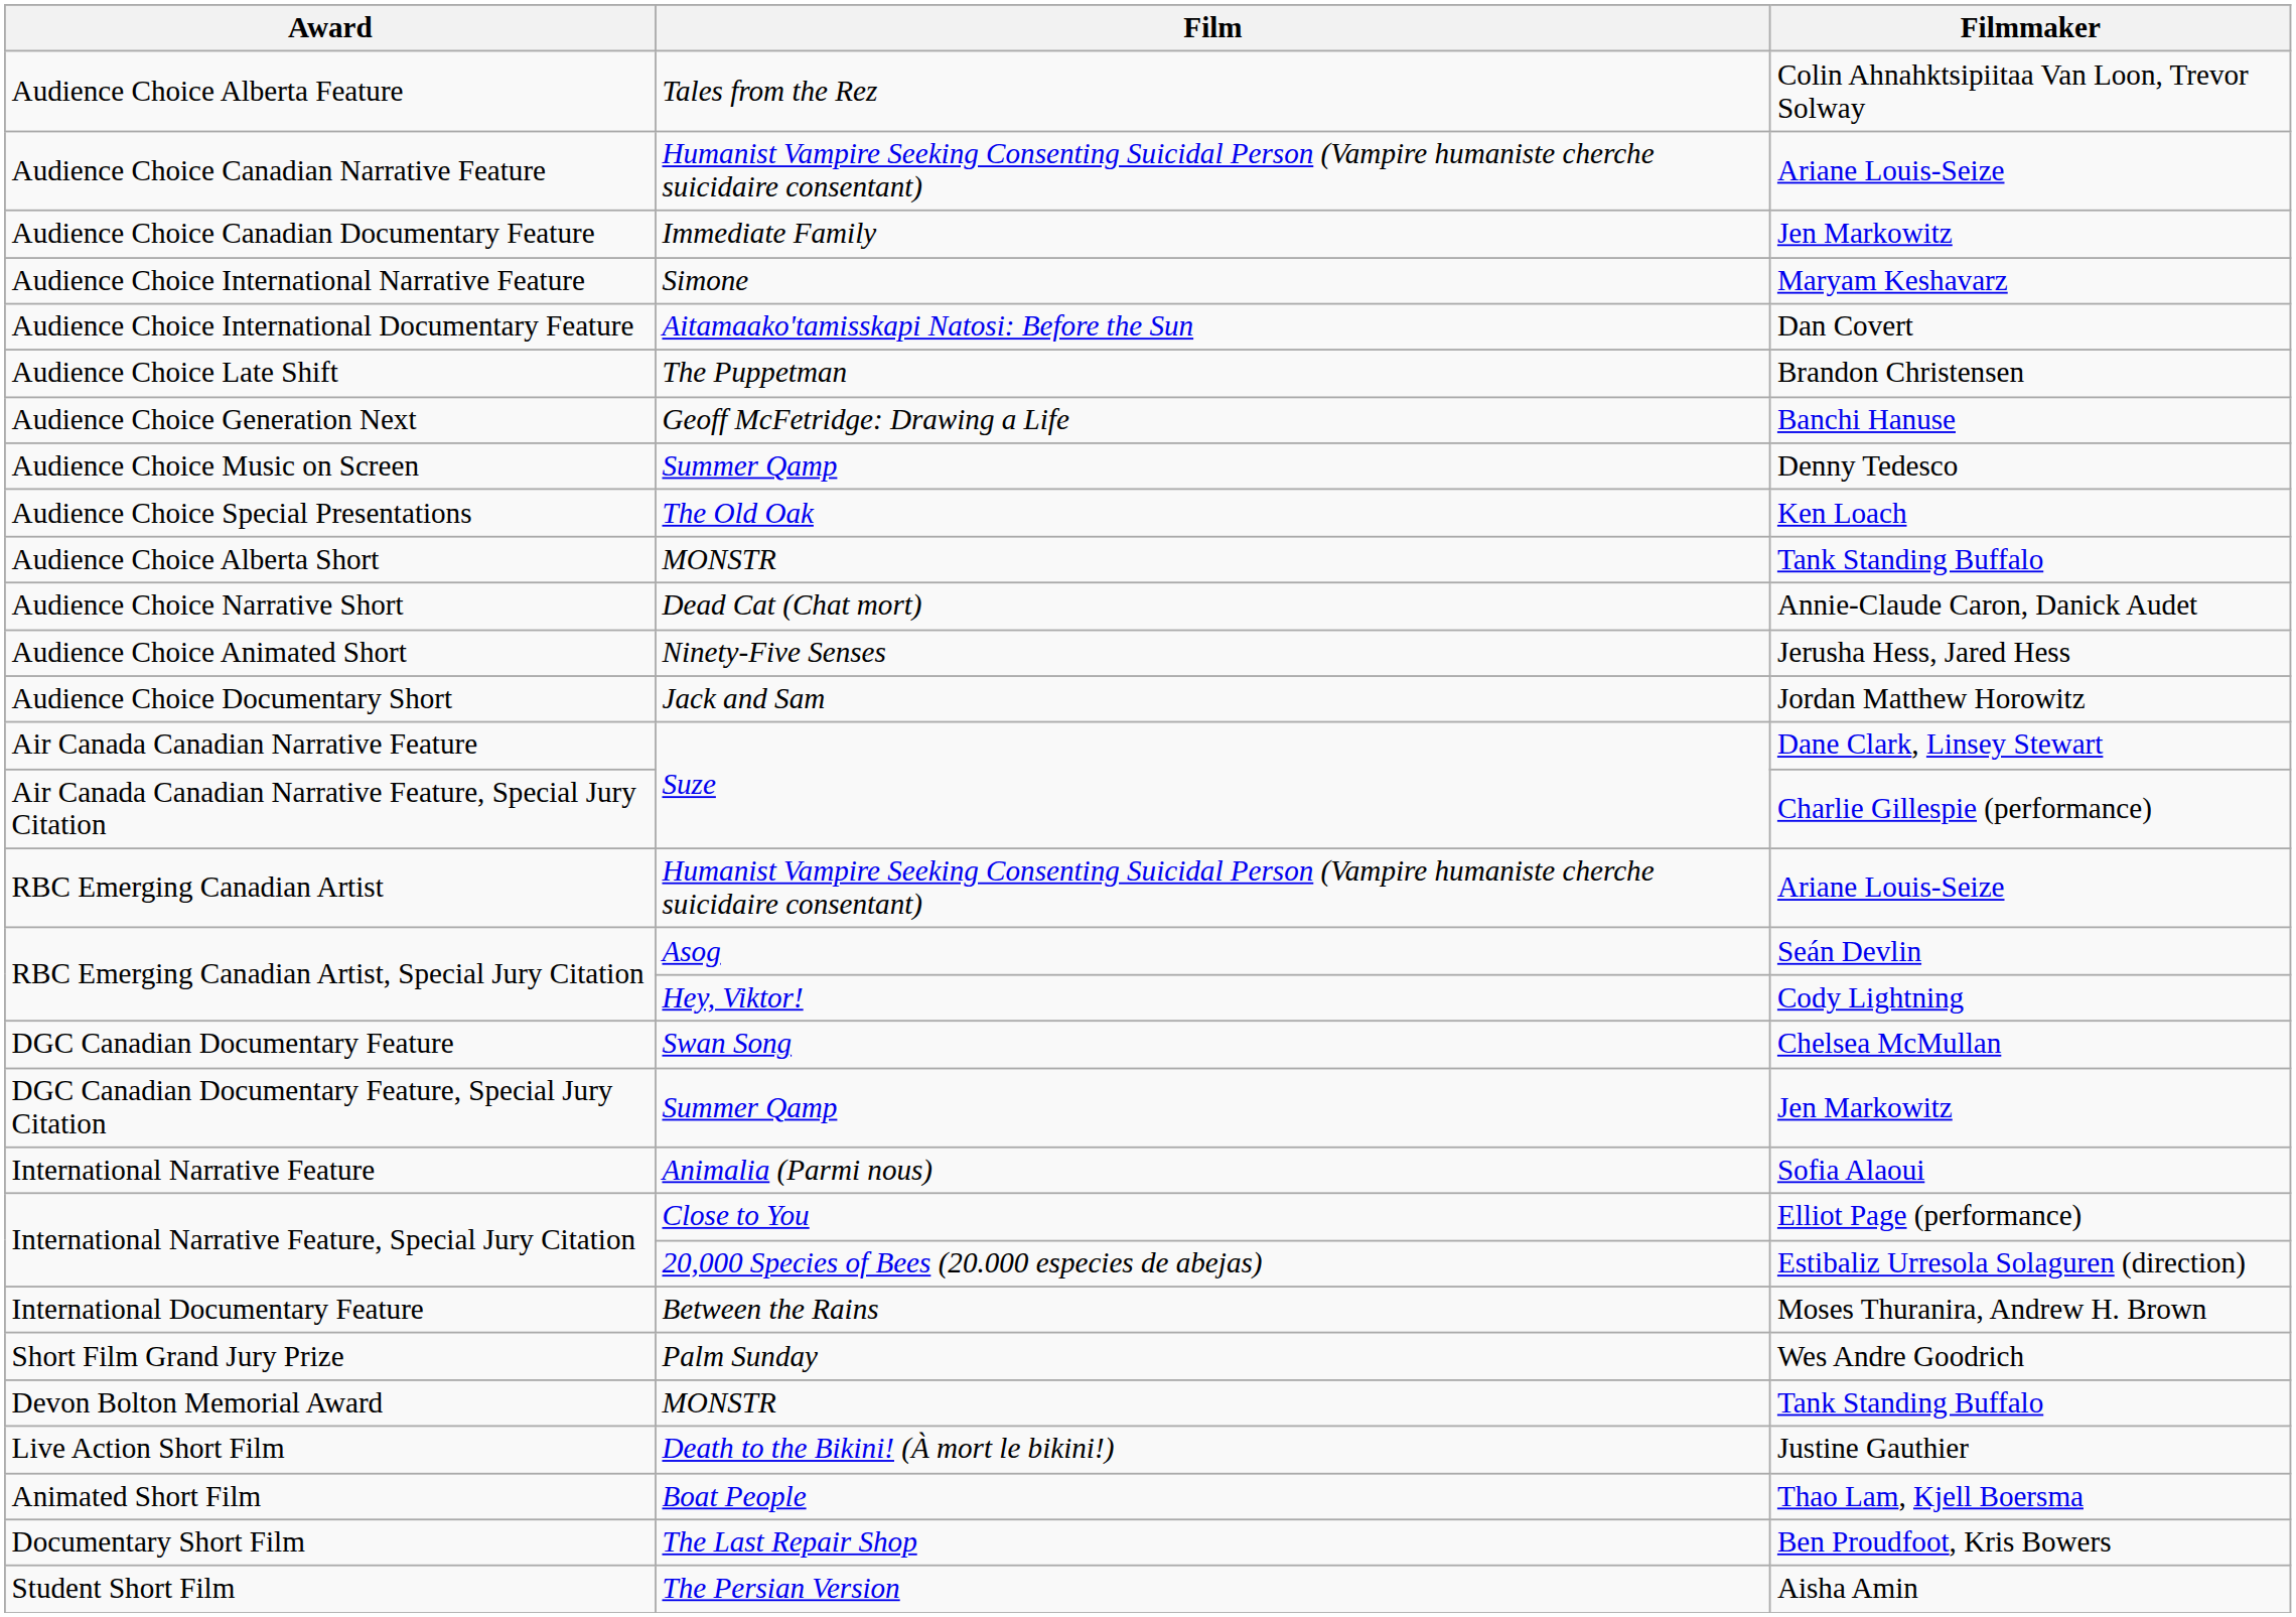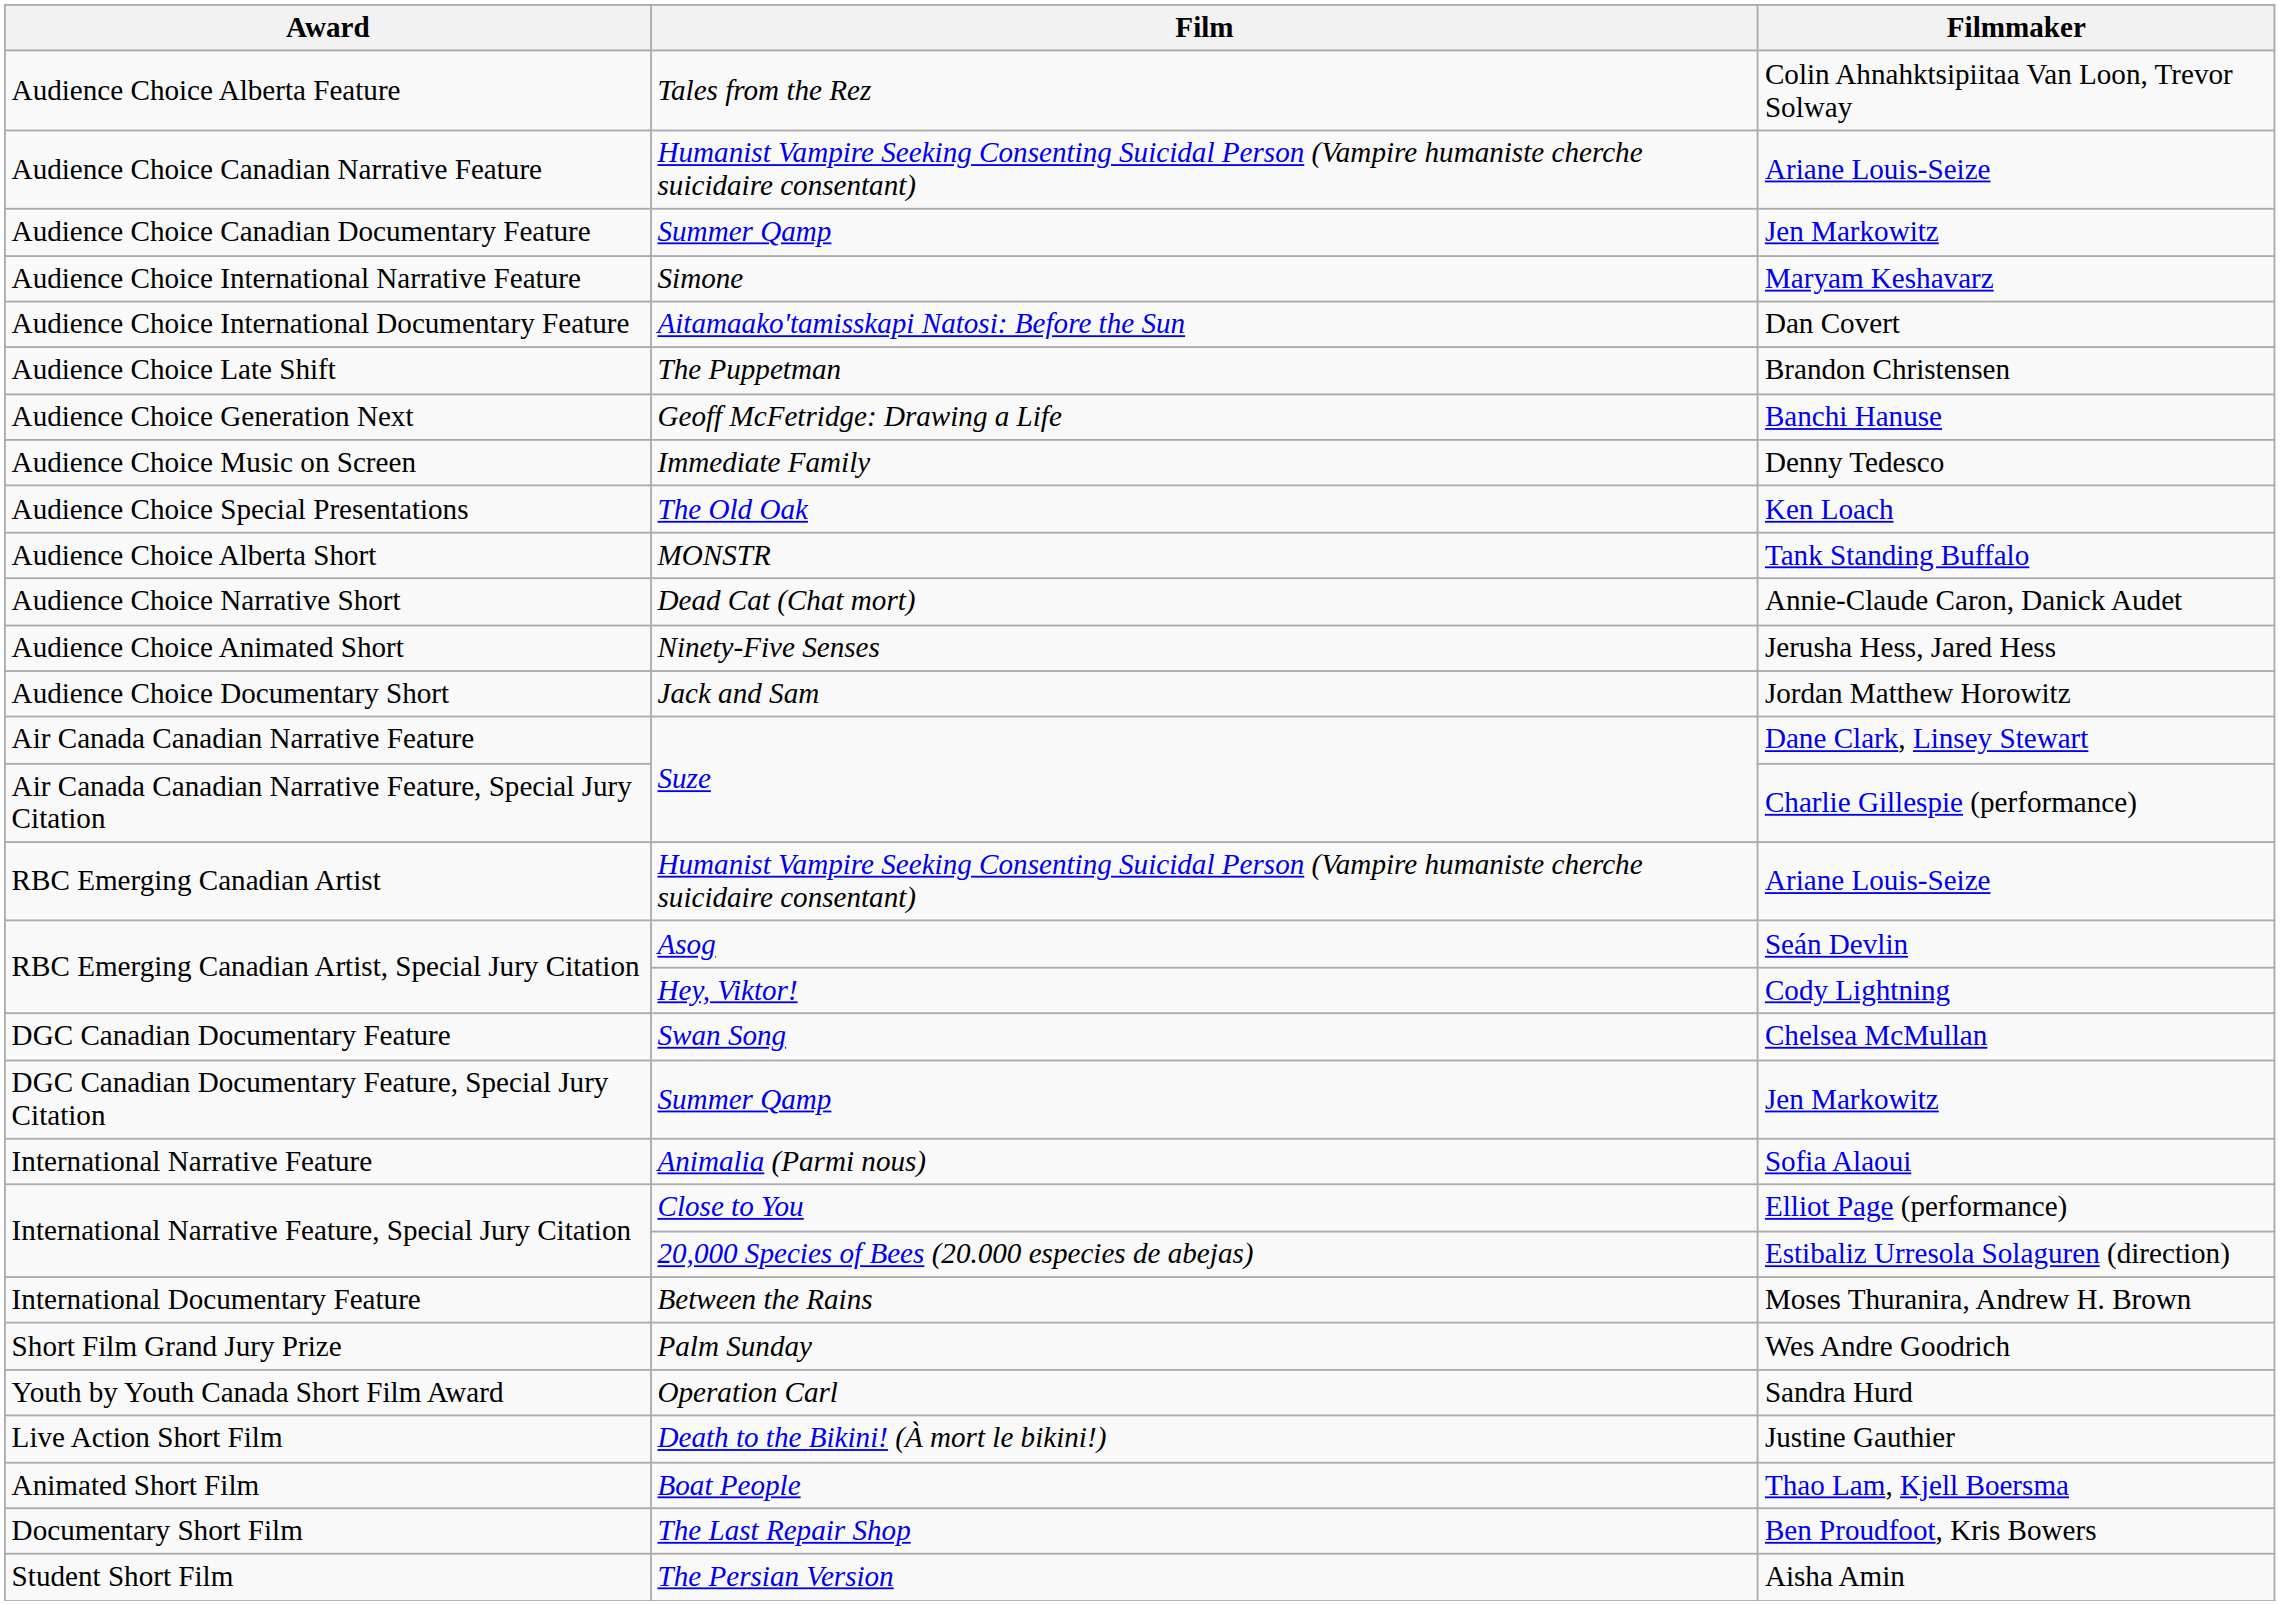 <table class="wikitable">
 <tr>
 <th>Award</th>
 <th>Film</th>
 <th>Filmmaker</th>
 </tr>
 <tr>
 <td>Audience Choice Alberta Feature</td>
 <td><em>Tales from the Rez</em></td>
 <td>Colin Ahnahktsipiitaa Van Loon, Trevor Solway</td>
 </tr>
 <tr>
 <td>Audience Choice Canadian Narrative Feature</td>
 <td><em><a href='#'>Humanist Vampire Seeking Consenting Suicidal Person</a> (Vampire humaniste cherche suicidaire consentant)</em></td>
 <td><a href='#'>Ariane Louis-Seize</a></td>
 </tr>
 <tr>
 <td>Audience Choice Canadian Documentary Feature</td>
-<td><em>Immediate Family</em></td>
+<td><em><a href='#'>Summer Qamp</a></em></td>
 <td><a href='#'>Jen Markowitz</a></td>
 </tr>
 <tr>
 <td>Audience Choice International Narrative Feature</td>
 <td><em>Simone</em></td>
 <td><a href='#'>Maryam Keshavarz</a></td>
 </tr>
 <tr>
 <td>Audience Choice International Documentary Feature</td>
 <td><em><a href='#'>Aitamaako'tamisskapi Natosi: Before the Sun</a></em></td>
 <td>Dan Covert</td>
 </tr>
 <tr>
 <td>Audience Choice Late Shift</td>
 <td><em>The Puppetman</em></td>
 <td>Brandon Christensen</td>
 </tr>
 <tr>
 <td>Audience Choice Generation Next</td>
 <td><em>Geoff McFetridge: Drawing a Life</em></td>
 <td><a href='#'>Banchi Hanuse</a></td>
 </tr>
 <tr>
 <td>Audience Choice Music on Screen</td>
-<td><em><a href='#'>Summer Qamp</a></em></td>
+<td><em>Immediate Family</em></td>
 <td>Denny Tedesco</td>
 </tr>
 <tr>
 <td>Audience Choice Special Presentations</td>
 <td><em><a href='#'>The Old Oak</a></em></td>
 <td><a href='#'>Ken Loach</a></td>
 </tr>
 <tr>
 <td>Audience Choice Alberta Short</td>
 <td><em>MONSTR</em></td>
 <td><a href='#'>Tank Standing Buffalo</a></td>
 </tr>
 <tr>
 <td>Audience Choice Narrative Short</td>
 <td><em>Dead Cat (Chat mort)</em></td>
 <td>Annie-Claude Caron, Danick Audet</td>
 </tr>
 <tr>
 <td>Audience Choice Animated Short</td>
 <td><em>Ninety-Five Senses</em></td>
 <td>Jerusha Hess, Jared Hess</td>
 </tr>
 <tr>
 <td>Audience Choice Documentary Short</td>
 <td><em>Jack and Sam</em></td>
 <td>Jordan Matthew Horowitz</td>
 </tr>
 <tr>
 <td>Air Canada Canadian Narrative Feature</td>
 <td rowspan=2><em><a href='#'>Suze</a></em></td>
 <td><a href='#'>Dane Clark</a>, <a href='#'>Linsey Stewart</a></td>
 </tr>
 <tr>
 <td>Air Canada Canadian Narrative Feature, Special Jury Citation</td>
 <td><a href='#'>Charlie Gillespie</a> (performance)</td>
 </tr>
 <tr>
 <td>RBC Emerging Canadian Artist</td>
 <td><em><a href='#'>Humanist Vampire Seeking Consenting Suicidal Person</a> (Vampire humaniste cherche suicidaire consentant)</em></td>
 <td><a href='#'>Ariane Louis-Seize</a></td>
 </tr>
 <tr>
 <td rowspan=2>RBC Emerging Canadian Artist, Special Jury Citation</td>
 <td><em><a href='#'>Asog</a></em></td>
 <td><a href='#'>Seán Devlin</a></td>
 </tr>
 <tr>
 <td><em><a href='#'>Hey, Viktor!</a></em></td>
 <td><a href='#'>Cody Lightning</a></td>
 </tr>
 <tr>
 <td>DGC Canadian Documentary Feature</td>
 <td><em><a href='#'>Swan Song</a></em></td>
 <td><a href='#'>Chelsea McMullan</a></td>
 </tr>
 <tr>
 <td>DGC Canadian Documentary Feature, Special Jury Citation</td>
 <td><em><a href='#'>Summer Qamp</a></em></td>
 <td><a href='#'>Jen Markowitz</a></td>
 </tr>
 <tr>
 <td>International Narrative Feature</td>
 <td><em><a href='#'>Animalia</a> (Parmi nous)</em></td>
 <td><a href='#'>Sofia Alaoui</a></td>
 </tr>
 <tr>
 <td rowspan=2>International Narrative Feature, Special Jury Citation</td>
 <td><em><a href='#'>Close to You</a></em></td>
 <td><a href='#'>Elliot Page</a> (performance)</td>
 </tr>
 <tr>
 <td><em><a href='#'>20,000 Species of Bees</a> (20.000 especies de abejas)</em></td>
 <td><a href='#'>Estibaliz Urresola Solaguren</a> (direction)</td>
 </tr>
 <tr>
 <td>International Documentary Feature</td>
 <td><em>Between the Rains</em></td>
 <td>Moses Thuranira, Andrew H. Brown</td>
 </tr>
 <tr>
 <td>Short Film Grand Jury Prize</td>
 <td><em>Palm Sunday</em></td>
 <td>Wes Andre Goodrich</td>
 </tr>
 <tr>
-<td>Devon Bolton Memorial Award</td>
-<td><em>MONSTR</em></td>
-<td><a href='#'>Tank Standing Buffalo</a></td>
+<td>Youth by Youth Canada Short Film Award</td>
+<td><em>Operation Carl</em></td>
+<td>Sandra Hurd</td>
 </tr>
 <tr>
 <td>Live Action Short Film</td>
 <td><em><a href='#'>Death to the Bikini!</a> (À mort le bikini!)</em></td>
 <td>Justine Gauthier</td>
 </tr>
 <tr>
 <td>Animated Short Film</td>
 <td><em><a href='#'>Boat People</a></em></td>
 <td><a href='#'>Thao Lam</a>, <a href='#'>Kjell Boersma</a></td>
 </tr>
 <tr>
 <td>Documentary Short Film</td>
 <td><em><a href='#'>The Last Repair Shop</a></em></td>
 <td><a href='#'>Ben Proudfoot</a>, Kris Bowers</td>
 </tr>
 <tr>
 <td>Student Short Film</td>
 <td><em><a href='#'>The Persian Version</a></em></td>
 <td>Aisha Amin</td>
 </tr>
 </table>
